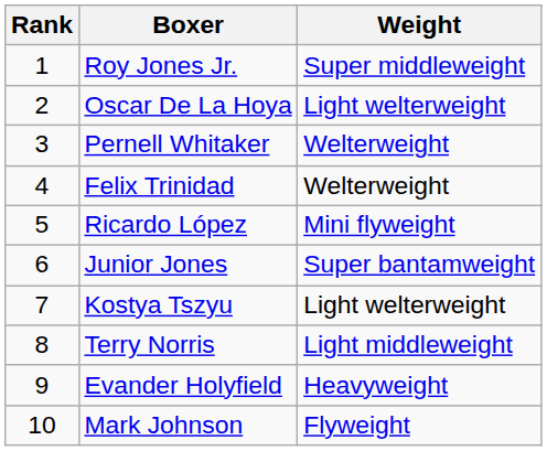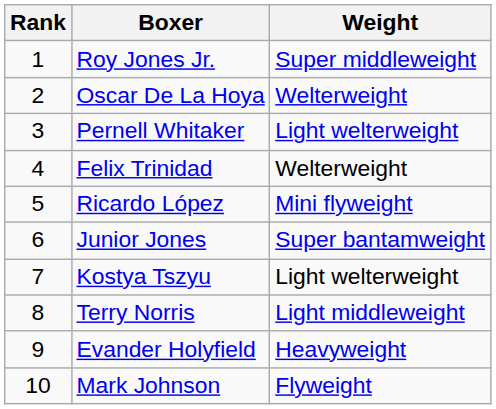 <table class="wikitable ">
 <tr>
 <th>Rank</th>
 <th>Boxer</th>
 <th>Weight</th>
 </tr>
 <tr>
 <td align=center>1</td>
 <td><a href='#'>Roy Jones Jr.</a></td>
 <td><a href='#'>Super middleweight</a></td>
 </tr>
 <tr>
 <td align=center>2</td>
 <td><a href='#'>Oscar De La Hoya</a></td>
-<td><a href='#'>Light welterweight</a></td>
+<td><a href='#'>Welterweight</a></td>
 </tr>
 <tr>
 <td align=center>3</td>
 <td><a href='#'>Pernell Whitaker</a></td>
-<td><a href='#'>Welterweight</a></td>
+<td><a href='#'>Light welterweight</a></td>
 </tr>
 <tr>
 <td align=center>4</td>
 <td><a href='#'>Felix Trinidad</a></td>
 <td>Welterweight</td>
 </tr>
 <tr>
 <td align=center>5</td>
 <td><a href='#'>Ricardo López</a></td>
 <td><a href='#'>Mini flyweight</a></td>
 </tr>
 <tr>
 <td align=center>6</td>
 <td><a href='#'>Junior Jones</a></td>
 <td><a href='#'>Super bantamweight</a></td>
 </tr>
 <tr>
 <td align=center>7</td>
 <td><a href='#'>Kostya Tszyu</a></td>
 <td>Light welterweight</td>
 </tr>
 <tr>
 <td align=center>8</td>
 <td><a href='#'>Terry Norris</a></td>
 <td><a href='#'>Light middleweight</a></td>
 </tr>
 <tr>
 <td align=center>9</td>
 <td><a href='#'>Evander Holyfield</a></td>
 <td><a href='#'>Heavyweight</a></td>
 </tr>
 <tr>
 <td align=center>10</td>
 <td><a href='#'>Mark Johnson</a></td>
 <td><a href='#'>Flyweight</a></td>
 </tr>
 </table>
